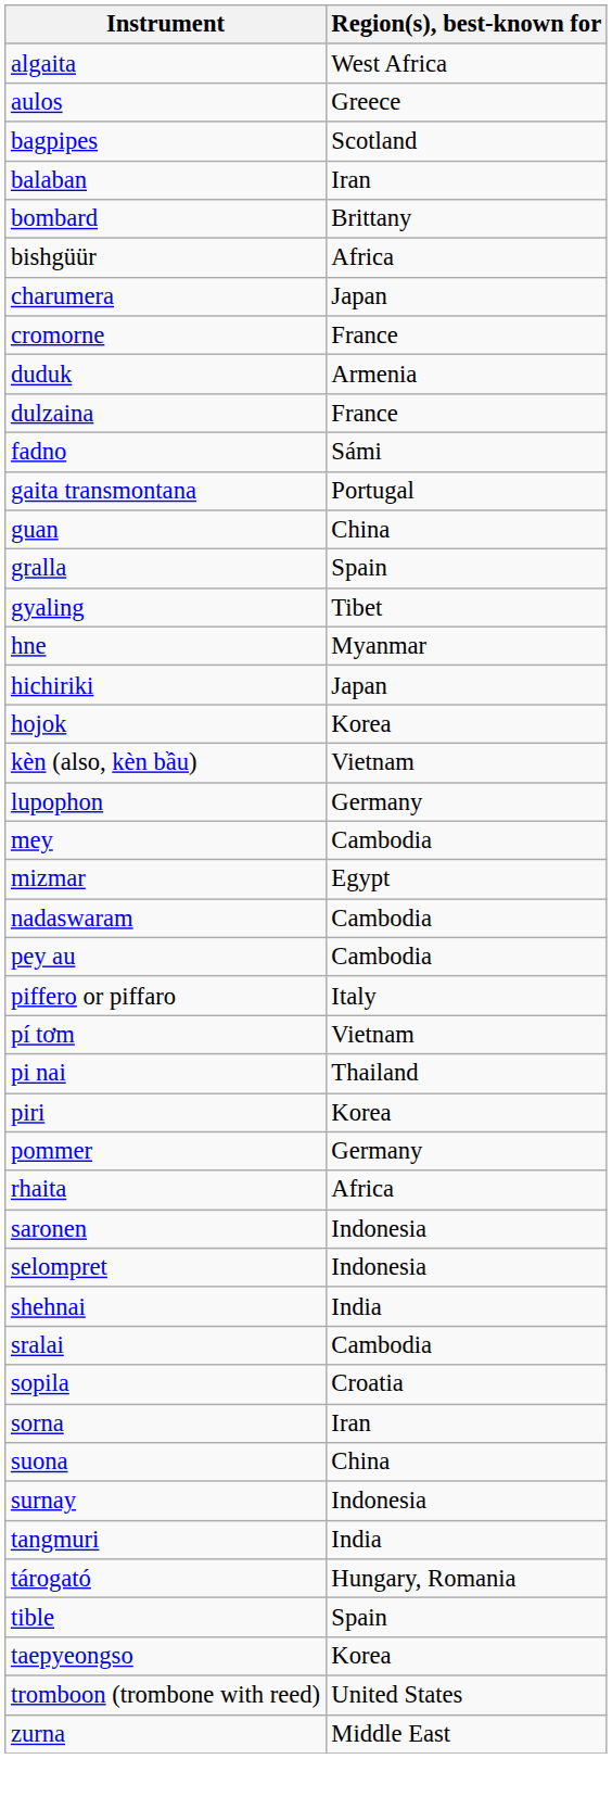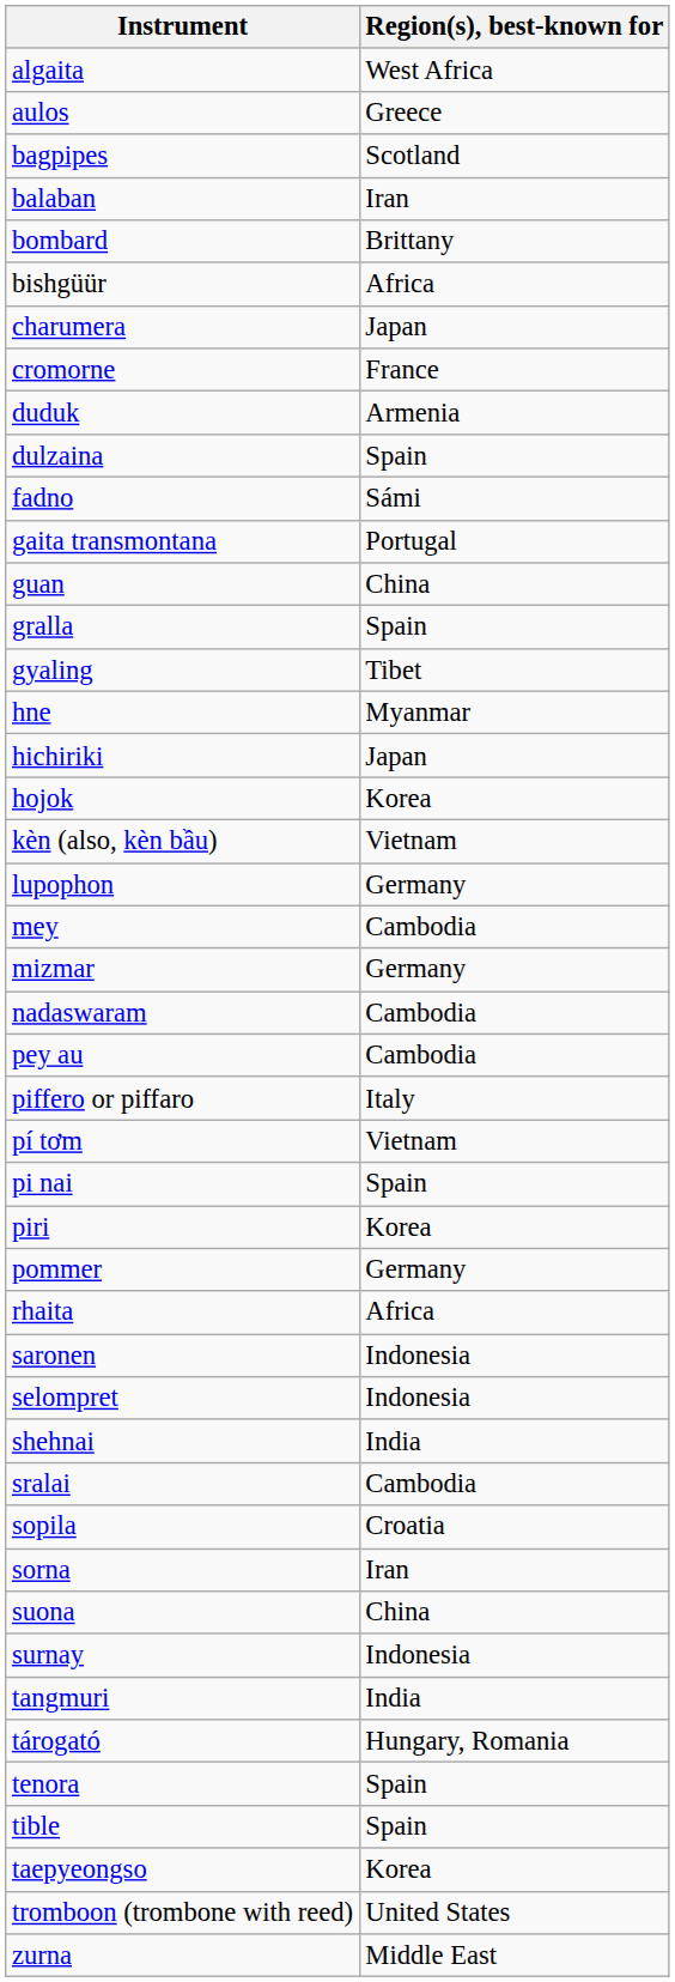 <table class="wikitable sortable">
 <tr>
 <th>Instrument</th>
 <th>Region(s), best-known for</th>
 </tr>
 <tr>
 <td><a href='#'>algaita</a></td>
 <td>West Africa</td>
 </tr>
 <tr>
 <td><a href='#'>aulos</a></td>
 <td>Greece</td>
 </tr>
 <tr>
 <td><a href='#'>bagpipes</a></td>
 <td>Scotland</td>
 </tr>
 <tr>
 <td><a href='#'>balaban</a></td>
 <td>Iran</td>
 </tr>
 <tr>
 <td><a href='#'>bombard</a></td>
 <td>Brittany</td>
 </tr>
 <tr>
 <td>bishgüür</td>
 <td>Africa</td>
 </tr>
 <tr>
 <td><a href='#'>charumera</a></td>
 <td>Japan</td>
 </tr>
 <tr>
 <td><a href='#'>cromorne</a></td>
 <td>France</td>
 </tr>
 <tr>
 <td><a href='#'>duduk</a></td>
 <td>Armenia</td>
 </tr>
 <tr>
 <td><a href='#'>dulzaina</a></td>
-<td>France</td>
+<td>Spain</td>
 </tr>
 <tr>
 <td><a href='#'>fadno</a></td>
 <td>Sámi</td>
 </tr>
 <tr>
 <td><a href='#'>gaita transmontana</a></td>
 <td>Portugal</td>
 </tr>
 <tr>
 <td><a href='#'>guan</a></td>
 <td>China</td>
 </tr>
 <tr>
 <td><a href='#'>gralla</a></td>
 <td>Spain</td>
 </tr>
 <tr>
 <td><a href='#'>gyaling</a></td>
 <td>Tibet</td>
 </tr>
 <tr>
 <td><a href='#'>hne</a></td>
 <td>Myanmar</td>
 </tr>
 <tr>
 <td><a href='#'>hichiriki</a></td>
 <td>Japan</td>
 </tr>
 <tr>
 <td><a href='#'>hojok</a></td>
 <td>Korea</td>
 </tr>
 <tr>
 <td><a href='#'>kèn</a> (also, <a href='#'>kèn bầu</a>)</td>
 <td>Vietnam</td>
 </tr>
 <tr>
 <td><a href='#'>lupophon</a></td>
 <td>Germany</td>
 </tr>
 <tr>
 <td><a href='#'>mey</a></td>
 <td>Cambodia</td>
 </tr>
 <tr>
 <td><a href='#'>mizmar</a></td>
-<td>Egypt</td>
+<td>Germany</td>
 </tr>
 <tr>
 <td><a href='#'>nadaswaram</a></td>
 <td>Cambodia</td>
 </tr>
 <tr>
 <td><a href='#'>pey au</a></td>
 <td>Cambodia</td>
 </tr>
 <tr>
 <td><a href='#'>piffero</a> or piffaro</td>
 <td>Italy</td>
 </tr>
 <tr>
 <td><a href='#'>pí tơm</a></td>
 <td>Vietnam</td>
 </tr>
 <tr>
 <td><a href='#'>pi nai</a></td>
-<td>Thailand</td>
+<td>Spain</td>
 </tr>
 <tr>
 <td><a href='#'>piri</a></td>
 <td>Korea</td>
 </tr>
 <tr>
 <td><a href='#'>pommer</a></td>
 <td>Germany</td>
 </tr>
 <tr>
 <td><a href='#'>rhaita</a></td>
 <td>Africa</td>
 </tr>
 <tr>
 <td><a href='#'>saronen</a></td>
 <td>Indonesia</td>
 </tr>
 <tr>
 <td><a href='#'>selompret</a></td>
 <td>Indonesia</td>
 </tr>
 <tr>
 <td><a href='#'>shehnai</a></td>
 <td>India</td>
 </tr>
 <tr>
 <td><a href='#'>sralai</a></td>
 <td>Cambodia</td>
 </tr>
 <tr>
 <td><a href='#'>sopila</a></td>
 <td>Croatia</td>
 </tr>
 <tr>
 <td><a href='#'>sorna</a></td>
 <td>Iran</td>
 </tr>
 <tr>
 <td><a href='#'>suona</a></td>
 <td>China</td>
 </tr>
 <tr>
 <td><a href='#'>surnay</a></td>
 <td>Indonesia</td>
 </tr>
 <tr>
 <td><a href='#'>tangmuri</a></td>
 <td>India</td>
 </tr>
 <tr>
 <td><a href='#'>tárogató</a></td>
 <td>Hungary, Romania</td>
 </tr>
 <tr>
+<td><a href='#'>tenora</a></td>
+<td>Spain</td>
+</tr>
+<tr>
 <td><a href='#'>tible</a></td>
 <td>Spain</td>
 </tr>
 <tr>
 <td><a href='#'>taepyeongso</a></td>
 <td>Korea</td>
 </tr>
 <tr>
 <td><a href='#'>tromboon</a> (trombone with reed)</td>
 <td>United States</td>
 </tr>
 <tr>
 <td><a href='#'>zurna</a></td>
 <td>Middle East</td>
 </tr>
 </table>
